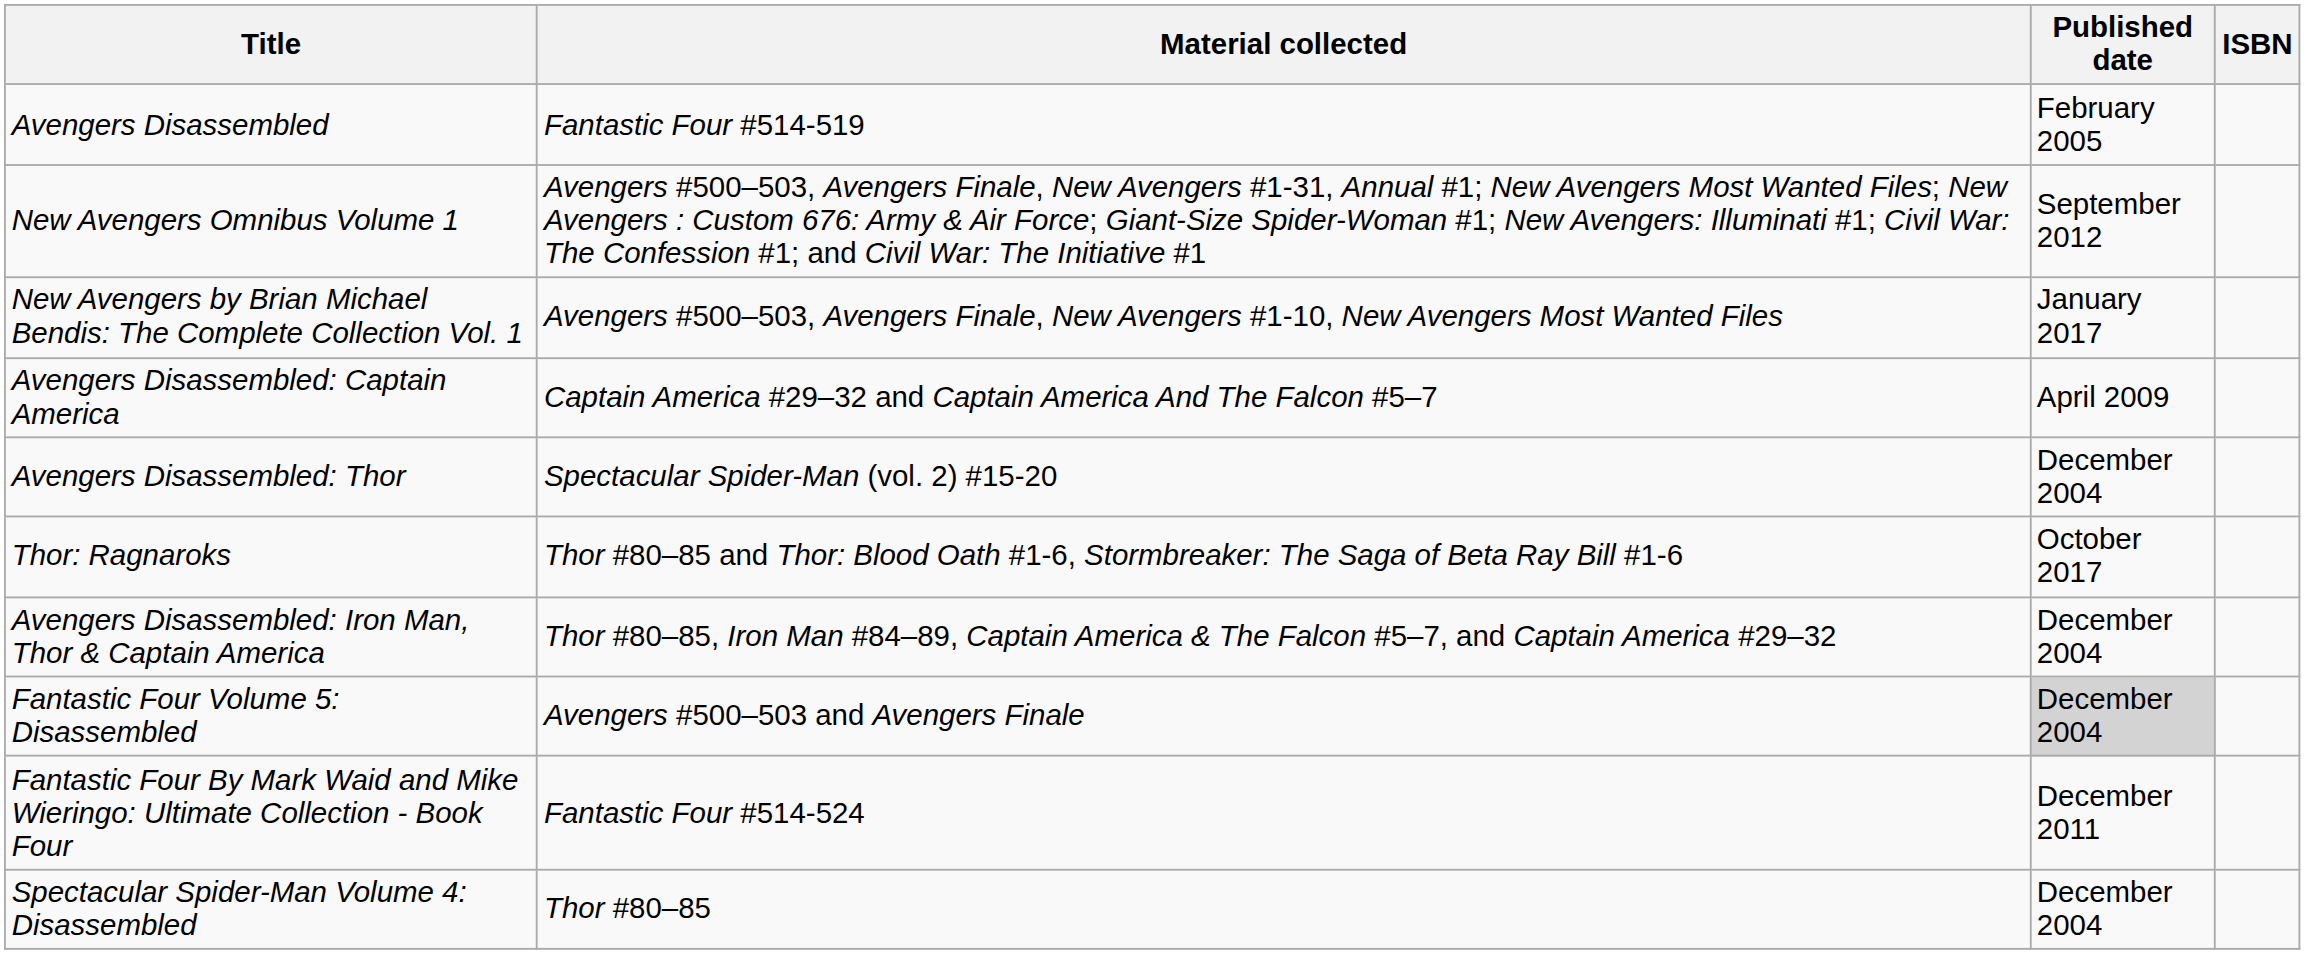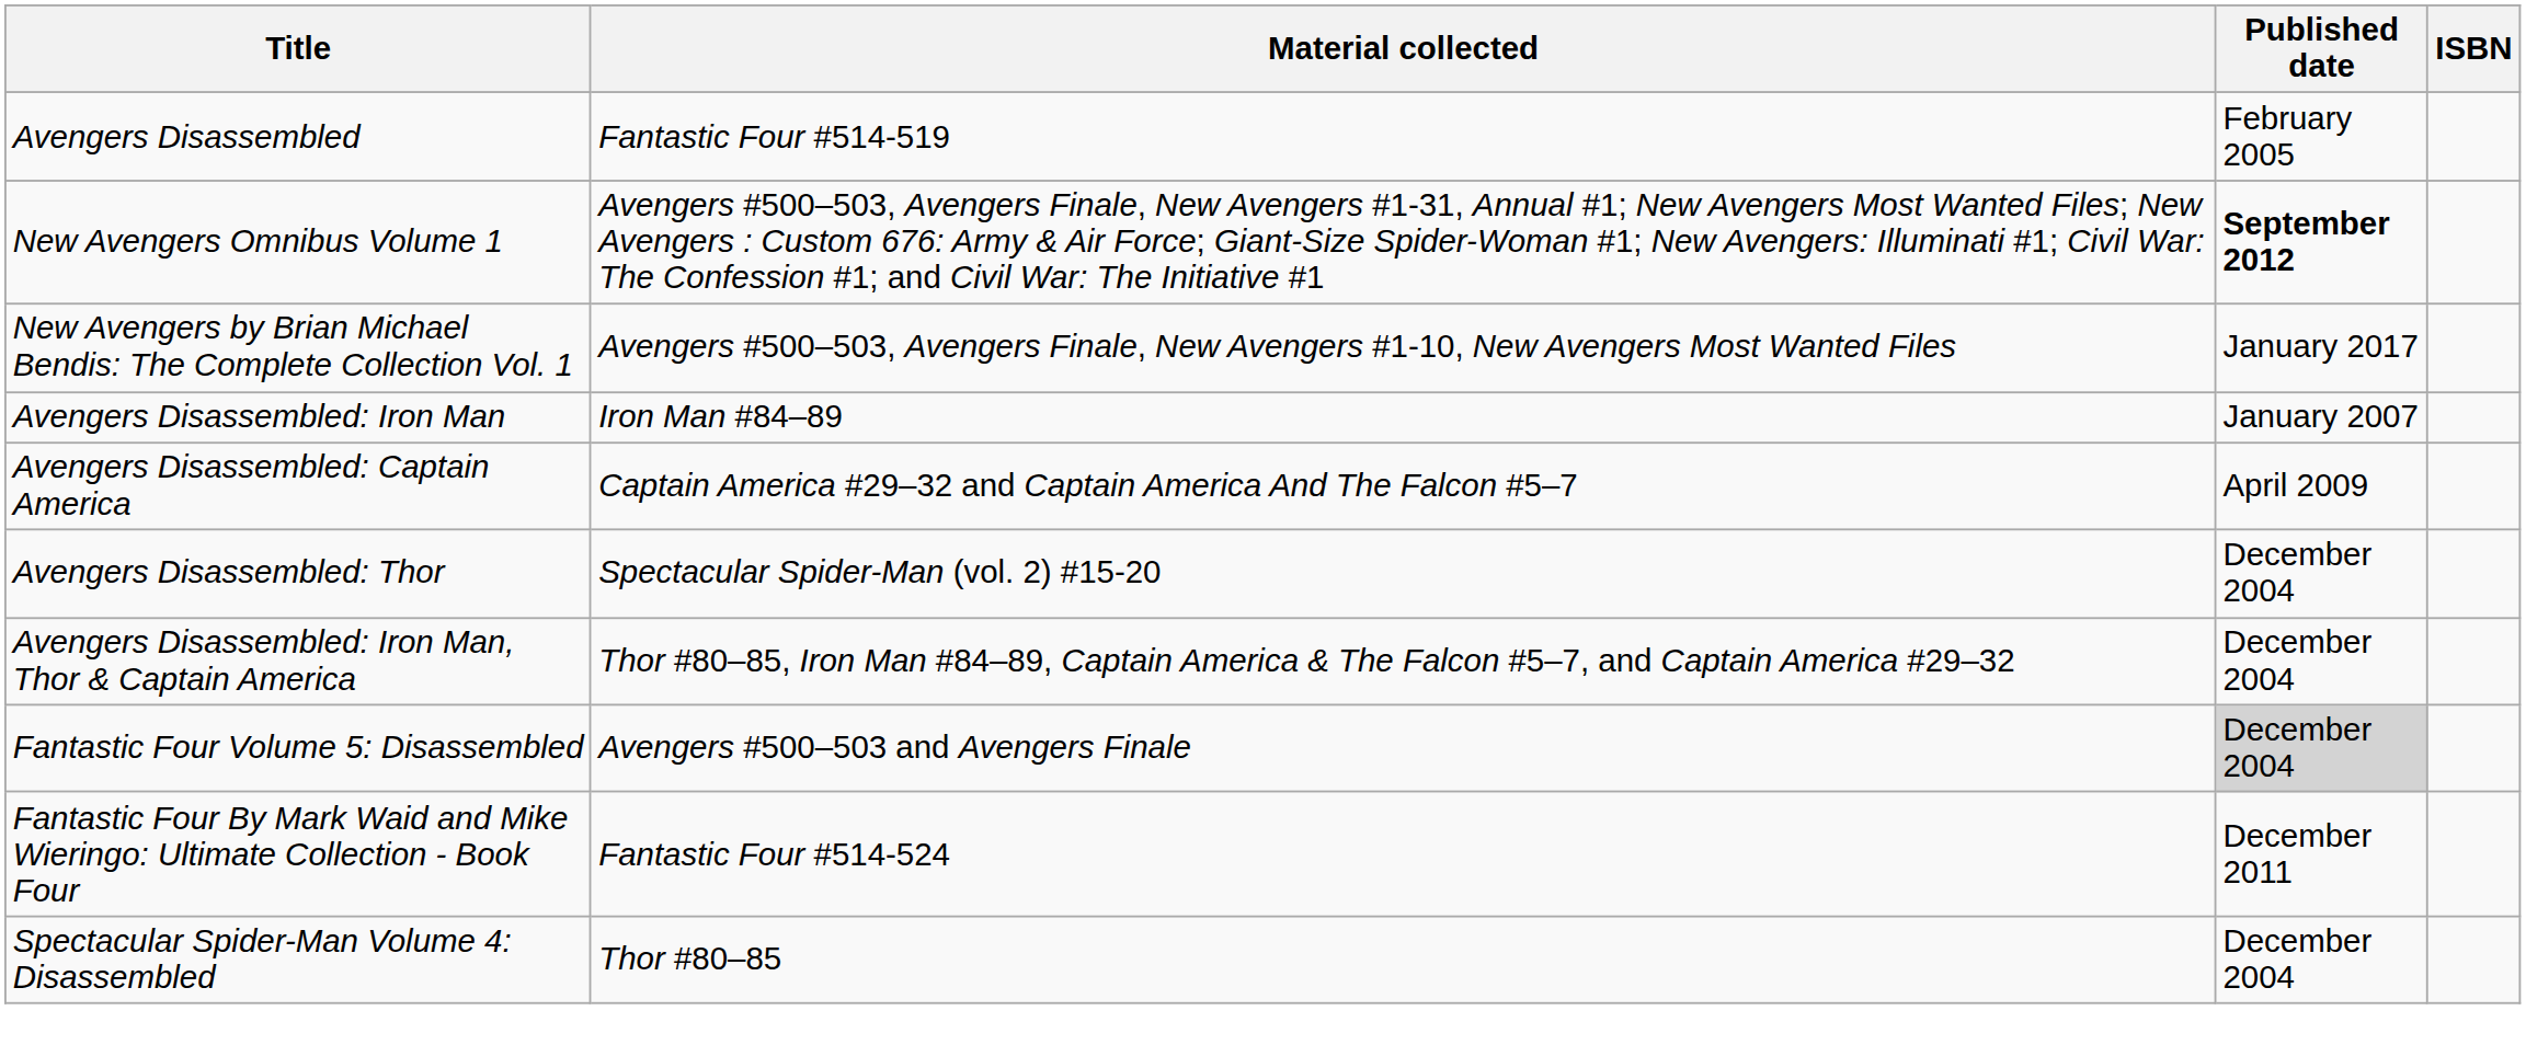 <table class="wikitable">
 <tr>
 <th>Title</th>
 <th>Material collected</th>
 <th>Published date</th>
 <th>ISBN</th>
 </tr>
 <tr>
 <td><em>Avengers Disassembled</em></td>
 <td><em>Fantastic Four</em> #514-519</td>
 <td>February 2005</td>
 <td></td>
 </tr>
 <tr>
 <td><em>New Avengers Omnibus Volume 1</em></td>
 <td><em>Avengers</em> #500–503, <em>Avengers Finale</em>, <em>New Avengers</em> #1-31, <em>Annual</em> #1; <em>New Avengers Most Wanted Files</em>; <em>New Avengers : Custom 676: Army & Air Force</em>; <em>Giant-Size Spider-Woman</em> #1; <em>New Avengers: Illuminati</em> #1; <em>Civil War: The Confession</em> #1; and <em>Civil War: The Initiative</em> #1</td>
-<td>September 2012</td>
+<td><strong>September 2012</strong></td>
 <td></td>
 </tr>
 <tr>
 <td><em>New Avengers by Brian Michael Bendis: The Complete Collection Vol. 1</em></td>
 <td><em>Avengers</em> #500–503, <em>Avengers Finale</em>, <em>New Avengers</em> #1-10, <em>New Avengers Most Wanted Files</em></td>
 <td>January 2017</td>
+<td></td>
+</tr>
+<tr>
+<td><em>Avengers Disassembled: Iron Man</em></td>
+<td><em>Iron Man</em> #84–89</td>
+<td>January 2007</td>
 <td></td>
 </tr>
 <tr>
 <td><em>Avengers Disassembled: Captain America</em></td>
 <td><em>Captain America</em> #29–32 and <em>Captain America And The Falcon</em> #5–7</td>
 <td>April 2009</td>
 <td></td>
 </tr>
 <tr>
 <td><em>Avengers Disassembled: Thor</em></td>
 <td><em>Spectacular Spider-Man</em> (vol. 2) #15-20</td>
 <td>December 2004</td>
-<td></td>
-</tr>
-<tr>
-<td><em>Thor: Ragnaroks</em></td>
-<td><em>Thor</em> #80–85 and <em>Thor: Blood Oath</em> #1-6, <em>Stormbreaker: The Saga of Beta Ray Bill</em> #1-6</td>
-<td>October 2017</td>
 <td></td>
 </tr>
 <tr>
 <td><em>Avengers Disassembled: Iron Man, Thor & Captain America</em></td>
 <td><em>Thor</em> #80–85, <em>Iron Man</em> #84–89, <em>Captain America & The Falcon</em> #5–7, and <em>Captain America</em> #29–32</td>
 <td>December 2004</td>
 <td></td>
 </tr>
 <tr>
 <td><em>Fantastic Four Volume 5: Disassembled</em></td>
 <td><em>Avengers</em> #500–503 and <em>Avengers Finale</em></td>
 <td style="background: lightgrey;">December 2004</td>
 <td></td>
 </tr>
 <tr>
 <td><em>Fantastic Four By Mark Waid and Mike Wieringo: Ultimate Collection - Book Four</em></td>
 <td><em>Fantastic Four</em> #514-524</td>
 <td>December 2011</td>
 <td></td>
 </tr>
 <tr>
 <td><em>Spectacular Spider-Man Volume 4: Disassembled</em></td>
 <td><em>Thor</em> #80–85</td>
 <td>December 2004</td>
 <td></td>
 </tr>
 </table>
